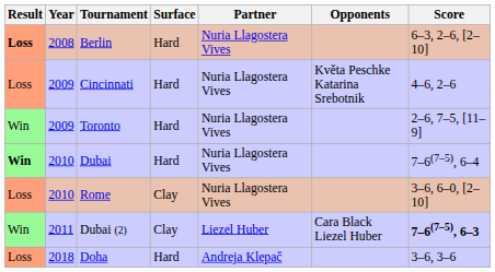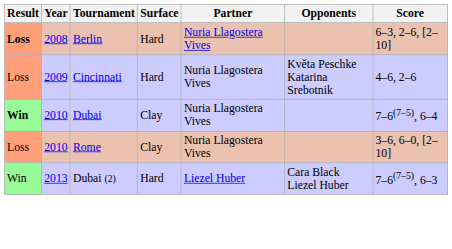 <table class="sortable wikitable">
 <tr>
 <th>Result</th>
 <th>Year</th>
 <th>Tournament</th>
 <th>Surface</th>
 <th>Partner</th>
 <th>Opponents</th>
 <th class="unsortable">Score</th>
 </tr>
 <tr style="background:#ebc2af;">
 <td bgcolor=FFA07A><strong>Loss</strong></td>
 <td><a href='#'>2008</a></td>
 <td><a href='#'>Berlin</a></td>
 <td>Hard</td>
 <td> <a href='#'>Nuria Llagostera Vives</a></td>
 <td></td>
 <td>6–3, 2–6, [2–10]</td>
 </tr>
 <tr style="background:#ccf;">
 <td bgcolor=FFA07A>Loss</td>
 <td><a href='#'>2009</a></td>
 <td><a href='#'>Cincinnati</a></td>
 <td>Hard</td>
 <td> Nuria Llagostera Vives</td>
 <td> Květa Peschke<br> Katarina Srebotnik</td>
 <td>4–6, 2–6</td>
 </tr>
 <tr style="background:#ccf;">
-<td bgcolor=98FB98>Win</td>
-<td><a href='#'>2009</a></td>
-<td><a href='#'>Toronto</a></td>
-<td>Hard</td>
-<td> Nuria Llagostera Vives</td>
-<td></td>
-<td>2–6, 7–5, [11–9]</td>
-</tr>
-<tr style="background:#ccf;">
 <td bgcolor=98FB98><strong>Win</strong></td>
 <td><a href='#'>2010</a></td>
 <td><a href='#'>Dubai</a></td>
-<td>Hard</td>
+<td>Clay</td>
 <td> Nuria Llagostera Vives</td>
 <td></td>
 <td>7–6<sup>(7–5)</sup>, 6–4</td>
 </tr>
 <tr style="background:#ebc2af;">
 <td bgcolor=FFA07A>Loss</td>
 <td><a href='#'>2010</a></td>
 <td><a href='#'>Rome</a></td>
 <td>Clay</td>
 <td> Nuria Llagostera Vives</td>
 <td></td>
 <td>3–6, 6–0, [2–10]</td>
 </tr>
 <tr style="background:#ccf;">
 <td bgcolor=98FB98>Win</td>
-<td><a href='#'>2011</a></td>
+<td><a href='#'>2013</a></td>
 <td>Dubai <small>(2)</small></td>
-<td>Clay</td>
+<td>Hard</td>
 <td> <a href='#'>Liezel Huber</a></td>
 <td> Cara Black<br> Liezel Huber</td>
-<td><strong>7–6<sup>(7–5)</sup>, 6–3</strong></td>
-</tr>
-<tr style="background:#ccf;">
-<td bgcolor=FFA07A>Loss</td>
-<td><a href='#'>2018</a></td>
-<td><a href='#'>Doha</a></td>
-<td>Hard</td>
-<td> <a href='#'>Andreja Klepač</a></td>
-<td></td>
-<td>3–6, 3–6</td>
+<td>7–6<sup>(7–5)</sup>, 6–3</td>
 </tr>
 </table>
